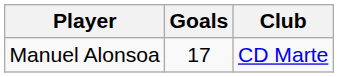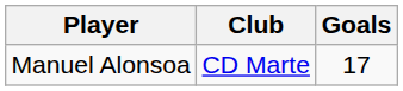 <table class="wikitable" style="text-align: center;">
 <tr>
 <th>Player</th>
+<th>Club</th>
 <th>Goals</th>
-<th>Club</th>
 </tr>
 <tr>
 <td> Manuel Alonsoa</td>
+<td><a href='#'>CD Marte</a></td>
 <td>17</td>
-<td><a href='#'>CD Marte</a></td>
 </tr>
 </table>
